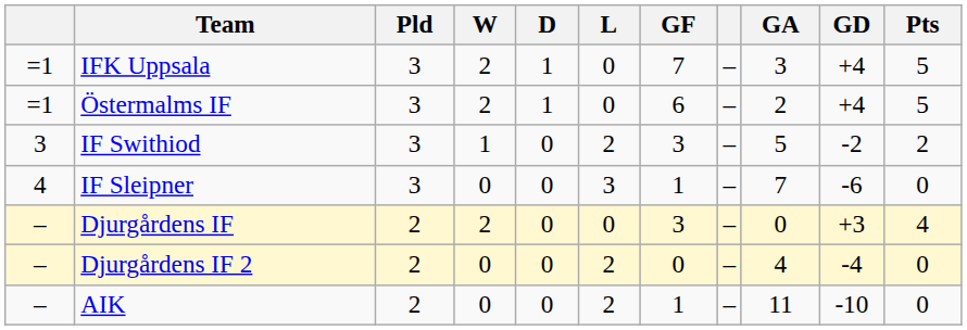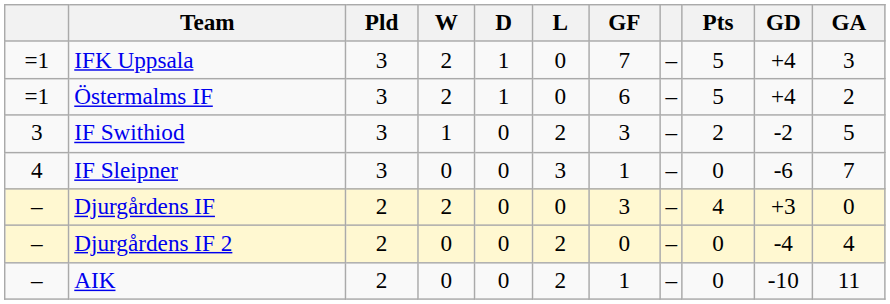 <table class="wikitable" style="text-align: center;">
 <tr>
 <th style="width: 40px;"></th>
 <th style="width: 200px;">Team</th>
 <th style="width: 45px;">Pld</th>
 <th style="width: 35px;">W</th>
 <th style="width: 35px;">D</th>
 <th style="width: 35px;">L</th>
 <th style="width: 45px;">GF</th>
 <th></th>
+<th style="width: 45px;">Pts</th>
+<th style="width: 35px;">GD</th>
 <th style="width: 45px;">GA</th>
-<th style="width: 35px;">GD</th>
-<th style="width: 45px;">Pts</th>
 </tr>
 <tr>
 <td>=1</td>
 <td style="text-align: left;"><a href='#'>IFK Uppsala</a></td>
 <td>3</td>
 <td>2</td>
 <td>1</td>
 <td>0</td>
 <td>7</td>
 <td>–</td>
+<td>5</td>
+<td>+4</td>
 <td>3</td>
-<td>+4</td>
-<td>5</td>
 </tr>
 <tr>
 <td>=1</td>
 <td style="text-align: left;"><a href='#'>Östermalms IF</a></td>
 <td>3</td>
 <td>2</td>
 <td>1</td>
 <td>0</td>
 <td>6</td>
 <td>–</td>
+<td>5</td>
+<td>+4</td>
 <td>2</td>
-<td>+4</td>
-<td>5</td>
 </tr>
 <tr>
 <td>3</td>
 <td style="text-align: left;"><a href='#'>IF Swithiod</a></td>
 <td>3</td>
 <td>1</td>
 <td>0</td>
 <td>2</td>
 <td>3</td>
 <td>–</td>
+<td>2</td>
+<td>-2</td>
 <td>5</td>
-<td>-2</td>
-<td>2</td>
 </tr>
 <tr>
 <td>4</td>
 <td style="text-align: left;"><a href='#'>IF Sleipner</a></td>
 <td>3</td>
 <td>0</td>
 <td>0</td>
 <td>3</td>
 <td>1</td>
 <td>–</td>
+<td>0</td>
+<td>-6</td>
 <td>7</td>
-<td>-6</td>
-<td>0</td>
 </tr>
 <tr style="background: #fff8d1">
 <td>–</td>
 <td style="text-align: left;"><a href='#'>Djurgårdens IF</a></td>
 <td>2</td>
 <td>2</td>
 <td>0</td>
 <td>0</td>
 <td>3</td>
 <td>–</td>
+<td>4</td>
+<td>+3</td>
 <td>0</td>
-<td>+3</td>
-<td>4</td>
 </tr>
 <tr style="background: #fff8d1">
 <td>–</td>
 <td style="text-align: left;"><a href='#'>Djurgårdens IF 2</a></td>
 <td>2</td>
 <td>0</td>
 <td>0</td>
 <td>2</td>
 <td>0</td>
 <td>–</td>
+<td>0</td>
+<td>-4</td>
 <td>4</td>
-<td>-4</td>
-<td>0</td>
 </tr>
 <tr>
 <td>–</td>
 <td style="text-align: left;"><a href='#'>AIK</a></td>
 <td>2</td>
 <td>0</td>
 <td>0</td>
 <td>2</td>
 <td>1</td>
 <td>–</td>
+<td>0</td>
+<td>-10</td>
 <td>11</td>
-<td>-10</td>
-<td>0</td>
 </tr>
 </table>
